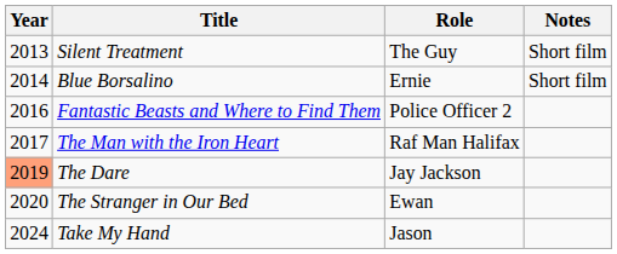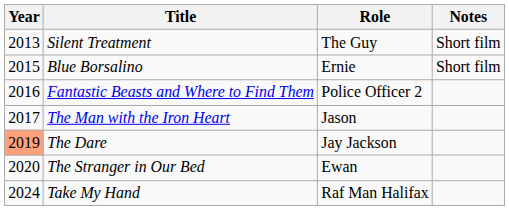 <table class="wikitable">
 <tr>
 <th>Year</th>
 <th>Title</th>
 <th>Role</th>
 <th>Notes</th>
 </tr>
 <tr>
 <td>2013</td>
 <td><em>Silent Treatment</em></td>
 <td>The Guy</td>
 <td>Short film</td>
 </tr>
 <tr>
-<td>2014</td>
+<td>2015</td>
 <td><em>Blue Borsalino</em></td>
 <td>Ernie</td>
 <td>Short film</td>
 </tr>
 <tr>
 <td>2016</td>
 <td><em><a href='#'>Fantastic Beasts and Where to Find Them</a></em></td>
 <td>Police Officer 2</td>
 <td></td>
 </tr>
 <tr>
 <td>2017</td>
 <td><em><a href='#'>The Man with the Iron Heart</a></em></td>
-<td>Raf Man Halifax</td>
+<td>Jason</td>
 <td></td>
 </tr>
 <tr>
 <td style="background: lightsalmon;">2019</td>
 <td><em>The Dare</em></td>
 <td>Jay Jackson</td>
 <td></td>
 </tr>
 <tr>
 <td>2020</td>
 <td><em>The Stranger in Our Bed</em></td>
 <td>Ewan</td>
 <td></td>
 </tr>
 <tr>
 <td>2024</td>
 <td><em>Take My Hand</em></td>
-<td>Jason</td>
+<td>Raf Man Halifax</td>
 <td></td>
 </tr>
 </table>
